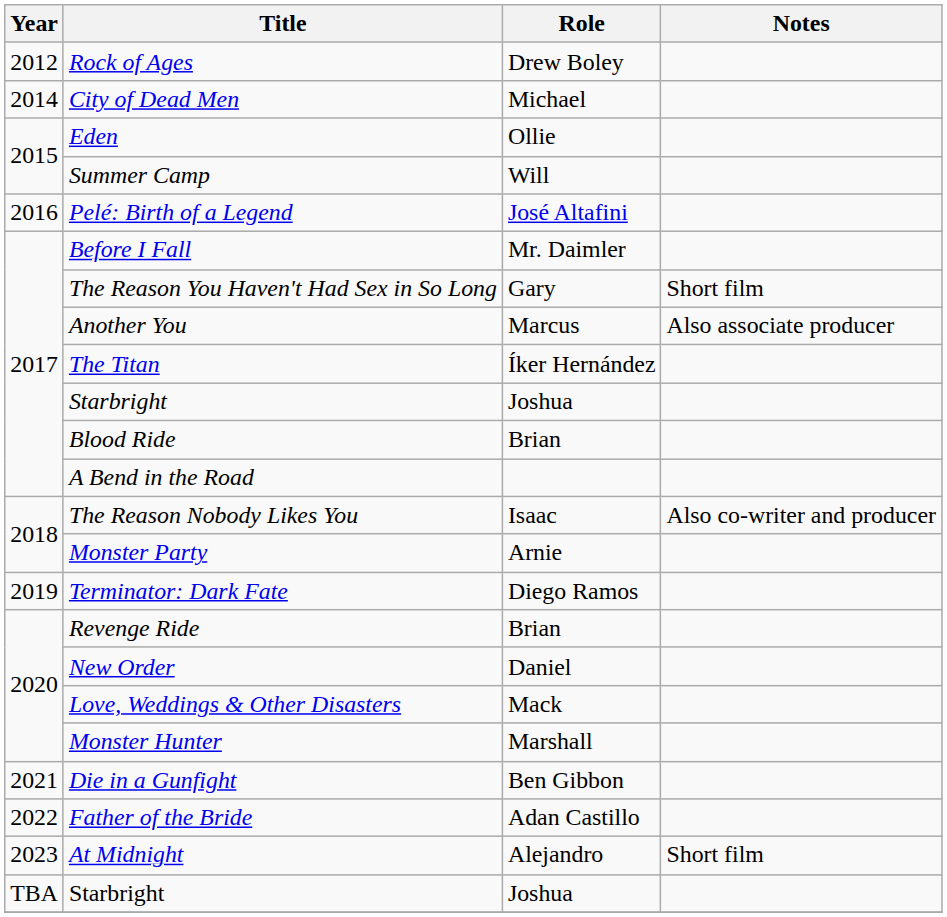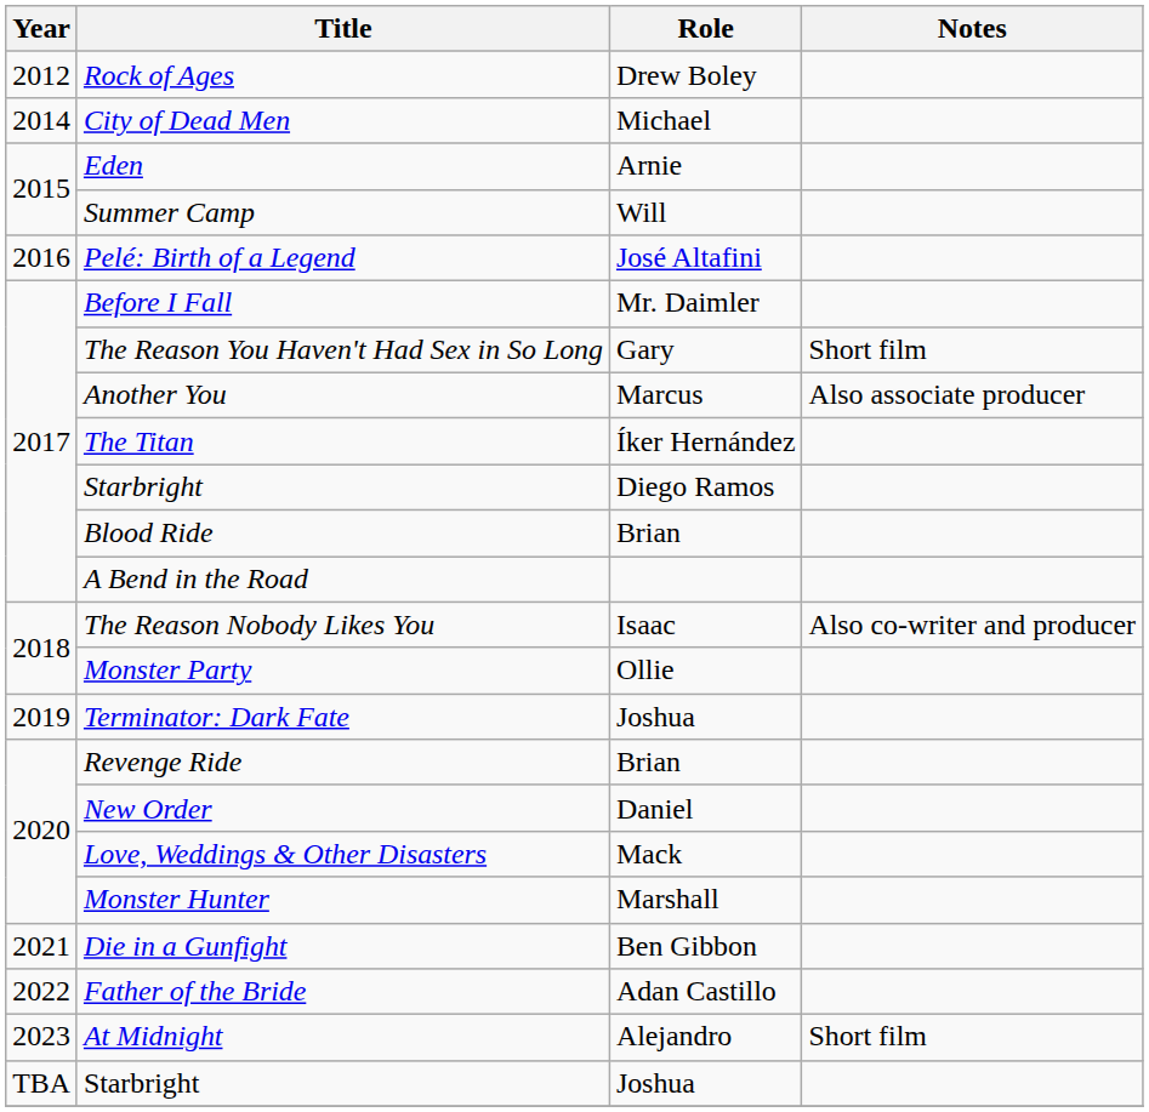 <table class="wikitable">
 <tr>
 <th>Year</th>
 <th>Title</th>
 <th>Role</th>
 <th class="unsortable">Notes</th>
 </tr>
 <tr>
 <td>2012</td>
 <td><em><a href='#'>Rock of Ages</a></em></td>
 <td>Drew Boley</td>
 <td></td>
 </tr>
 <tr>
 <td>2014</td>
 <td><em><a href='#'>City of Dead Men</a></em></td>
 <td>Michael</td>
 <td></td>
 </tr>
 <tr>
 <td rowspan="2">2015</td>
 <td><em><a href='#'>Eden</a></em></td>
-<td>Ollie</td>
+<td>Arnie</td>
 <td></td>
 </tr>
 <tr>
 <td><em>Summer Camp</em></td>
 <td>Will</td>
 <td></td>
 </tr>
 <tr>
 <td>2016</td>
 <td><em><a href='#'>Pelé: Birth of a Legend</a></em></td>
 <td><a href='#'>José Altafini</a></td>
 <td></td>
 </tr>
 <tr>
 <td rowspan="7">2017</td>
 <td><em><a href='#'>Before I Fall</a></em></td>
 <td>Mr. Daimler</td>
 <td></td>
 </tr>
 <tr>
 <td><em>The Reason You Haven't Had Sex in So Long</em></td>
 <td>Gary</td>
 <td>Short film</td>
 </tr>
 <tr>
 <td><em>Another You</em></td>
 <td>Marcus</td>
 <td>Also associate producer</td>
 </tr>
 <tr>
 <td><em><a href='#'>The Titan</a></em></td>
 <td>Íker Hernández</td>
 <td></td>
 </tr>
 <tr>
 <td><em>Starbright</em></td>
-<td>Joshua</td>
+<td>Diego Ramos</td>
 <td></td>
 </tr>
 <tr>
 <td><em>Blood Ride</em></td>
 <td>Brian</td>
 <td></td>
 </tr>
 <tr>
 <td><em>A Bend in the Road</em></td>
 <td></td>
 <td></td>
 </tr>
 <tr>
 <td rowspan="2">2018</td>
 <td><em>The Reason Nobody Likes You</em></td>
 <td>Isaac</td>
 <td>Also co-writer and producer</td>
 </tr>
 <tr>
 <td><em><a href='#'>Monster Party</a></em></td>
-<td>Arnie</td>
+<td>Ollie</td>
 <td></td>
 </tr>
 <tr>
 <td>2019</td>
 <td><em><a href='#'>Terminator: Dark Fate</a></em></td>
-<td>Diego Ramos</td>
+<td>Joshua</td>
 <td></td>
 </tr>
 <tr>
 <td rowspan="4">2020</td>
 <td><em>Revenge Ride</em></td>
 <td>Brian</td>
 <td></td>
 </tr>
 <tr>
 <td><em><a href='#'>New Order</a></em></td>
 <td>Daniel</td>
 <td></td>
 </tr>
 <tr>
 <td><em><a href='#'>Love, Weddings & Other Disasters</a></em></td>
 <td>Mack</td>
 <td></td>
 </tr>
 <tr>
 <td><em><a href='#'>Monster Hunter</a></em></td>
 <td>Marshall</td>
 <td></td>
 </tr>
 <tr>
 <td>2021</td>
 <td><em><a href='#'>Die in a Gunfight</a></em></td>
 <td>Ben Gibbon</td>
 <td></td>
 </tr>
 <tr>
 <td>2022</td>
 <td><em><a href='#'>Father of the Bride</a></em></td>
 <td>Adan Castillo</td>
 <td></td>
 </tr>
 <tr>
 <td>2023</td>
 <td><em><a href='#'>At Midnight</a></em> <em></td>
 <td>Alejandro</td>
 <td>Short film</td>
 </tr>
 <tr>
 <td>TBA</td>
 <td></em>Starbright<em></td>
 <td>Joshua</td>
 <td></td>
 </tr>
 <tr>
 </tr>
 </table>
